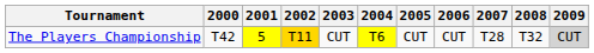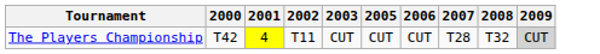 <table class="wikitable" style="font-size:95%;text-align:center;">
 <tr>
 <th>Tournament</th>
 <th>2000</th>
 <th>2001</th>
 <th>2002</th>
 <th>2003</th>
-<th>2004</th>
 <th>2005</th>
 <th>2006</th>
 <th>2007</th>
 <th>2008</th>
 <th>2009</th>
 </tr>
 <tr>
 <td align=left><a href='#'>The Players Championship</a></td>
 <td>T42</td>
-<td style="background:yellow;">5</td>
-<td style="background: gold;">T11</td>
+<td style="background:yellow;">4</td>
+<td>T11</td>
 <td>CUT</td>
-<td style="background:yellow;">T6</td>
 <td>CUT</td>
 <td>CUT</td>
 <td>T28</td>
 <td>T32</td>
 <td style="background: lightgrey;">CUT</td>
 </tr>
 </table>
